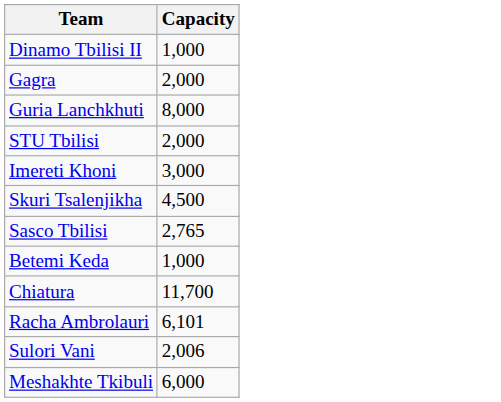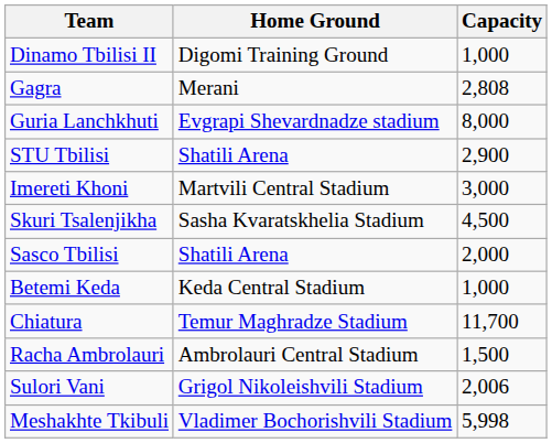 <table class="wikitable">
 <tr>
 <th>Team</th>
+<th>Home Ground</th>
 <th>Capacity</th>
 </tr>
 <tr>
 <td><a href='#'>Dinamo Tbilisi II</a></td>
+<td>Digomi Training Ground</td>
 <td>1,000</td>
 </tr>
 <tr>
 <td><a href='#'>Gagra</a></td>
-<td>2,000</td>
+<td>Merani</td>
+<td>2,808</td>
 </tr>
 <tr>
 <td><a href='#'>Guria Lanchkhuti</a></td>
+<td><a href='#'>Evgrapi Shevardnadze stadium</a></td>
 <td>8,000</td>
 </tr>
 <tr>
 <td><a href='#'>STU Tbilisi</a></td>
-<td>2,000</td>
+<td><a href='#'>Shatili Arena</a></td>
+<td>2,900</td>
 </tr>
 <tr>
 <td><a href='#'>Imereti Khoni</a></td>
+<td>Martvili Central Stadium</td>
 <td>3,000</td>
 </tr>
 <tr>
 <td><a href='#'>Skuri Tsalenjikha</a></td>
+<td>Sasha Kvaratskhelia Stadium</td>
 <td>4,500</td>
 </tr>
 <tr>
 <td><a href='#'>Sasco Tbilisi</a></td>
-<td>2,765</td>
+<td><a href='#'>Shatili Arena</a></td>
+<td>2,000</td>
 </tr>
 <tr>
 <td><a href='#'>Betemi Keda</a></td>
+<td>Keda Central Stadium</td>
 <td>1,000</td>
 </tr>
 <tr>
 <td><a href='#'>Chiatura</a></td>
+<td><a href='#'>Temur Maghradze Stadium</a></td>
 <td>11,700</td>
 </tr>
 <tr>
 <td><a href='#'>Racha Ambrolauri</a></td>
-<td>6,101</td>
+<td>Ambrolauri Central Stadium</td>
+<td>1,500</td>
 </tr>
 <tr>
 <td><a href='#'>Sulori Vani</a></td>
+<td><a href='#'>Grigol Nikoleishvili Stadium</a></td>
 <td>2,006</td>
 </tr>
 <tr>
 <td><a href='#'>Meshakhte Tkibuli</a></td>
-<td>6,000</td>
+<td><a href='#'>Vladimer Bochorishvili Stadium</a></td>
+<td>5,998</td>
 </tr>
 </table>
